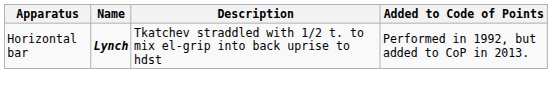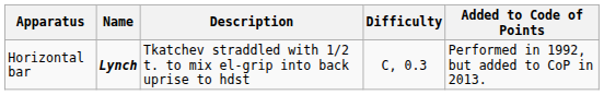 <table class="wikitable">
 <tr>
 <th scope="col">Apparatus</th>
 <th scope="col">Name</th>
 <th scope="col">Description</th>
+<th scope="col">Difficulty</th>
 <th scope="col">Added to Code of Points</th>
 </tr>
 <tr>
 <td>Horizontal bar</td>
 <td><strong><em>Lynch</em></strong></td>
 <td>Tkatchev straddled with 1/2 t. to mix el-grip into back uprise to hdst</td>
+<td align=center>C, 0.3</td>
 <td>Performed in 1992, but added to CoP in 2013.</td>
 </tr>
 </table>
